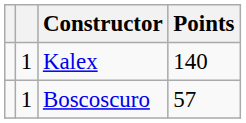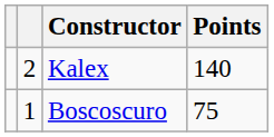 <table class="wikitable" style="font-size: 95%;">
 <tr>
 <th></th>
 <th></th>
 <th>Constructor</th>
 <th>Points</th>
 </tr>
 <tr>
 <td></td>
-<td align=center>1</td>
+<td align=center>2</td>
 <td> <a href='#'>Kalex</a></td>
 <td align=left>140</td>
 </tr>
 <tr>
 <td></td>
 <td align=center>1</td>
 <td> <a href='#'>Boscoscuro</a></td>
-<td align=left>57</td>
+<td align=left>75</td>
 </tr>
 </table>
